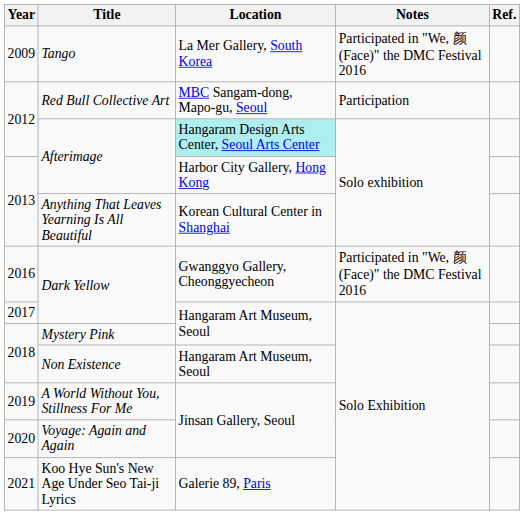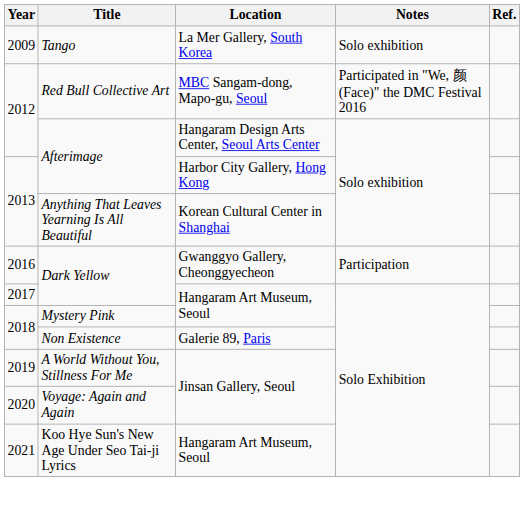 <table class="wikitable" style="width:600px">
 <tr>
 <th width=10>Year</th>
 <th>Title</th>
 <th>Location</th>
 <th>Notes</th>
 <th>Ref.</th>
 </tr>
 <tr>
 <td>2009</td>
 <td><em>Tango</em></td>
 <td>La Mer Gallery, <a href='#'>South Korea</a></td>
-<td>Participated in "We, 颜(Face)" the DMC Festival 2016</td>
+<td>Solo exhibition</td>
 <td></td>
 </tr>
 <tr>
 <td rowspan=2>2012</td>
 <td><em>Red Bull Collective Art</em></td>
 <td><a href='#'>MBC</a> Sangam-dong, Mapo-gu, <a href='#'>Seoul</a></td>
-<td>Participation</td>
+<td>Participated in "We, 颜(Face)" the DMC Festival 2016</td>
 <td></td>
 </tr>
 <tr>
 <td rowspan=2><em>Afterimage</em></td>
-<td style="background: paleturquoise;">Hangaram Design Arts Center, <a href='#'>Seoul Arts Center</a></td>
+<td>Hangaram Design Arts Center, <a href='#'>Seoul Arts Center</a></td>
 <td rowspan="3">Solo exhibition</td>
 <td></td>
 </tr>
 <tr>
 <td rowspan=2>2013</td>
 <td>Harbor City Gallery, <a href='#'>Hong Kong</a></td>
 <td></td>
 </tr>
 <tr>
 <td><em>Anything That Leaves Yearning Is All Beautiful</em></td>
 <td>Korean Cultural Center in <a href='#'>Shanghai</a></td>
 <td></td>
 </tr>
 <tr>
 <td>2016</td>
 <td rowspan="2"><em>Dark Yellow</em></td>
 <td>Gwanggyo Gallery, Cheonggyecheon</td>
-<td>Participated in "We, 颜(Face)" the DMC Festival 2016</td>
+<td>Participation</td>
 <td></td>
 </tr>
 <tr>
 <td>2017</td>
 <td rowspan="2">Hangaram Art Museum, Seoul</td>
 <td rowspan="6">Solo Exhibition</td>
 <td></td>
 </tr>
 <tr>
 <td rowspan="2">2018</td>
 <td><em>Mystery Pink</em></td>
 <td></td>
 </tr>
 <tr>
 <td><em>Non Existence</em></td>
-<td>Hangaram Art Museum, Seoul</td>
+<td>Galerie 89, <a href='#'>Paris</a></td>
 <td></td>
 </tr>
 <tr>
 <td>2019</td>
 <td><em>A World Without You, Stillness For Me</em></td>
 <td rowspan="2">Jinsan Gallery, Seoul</td>
 <td></td>
 </tr>
 <tr>
 <td>2020</td>
 <td><em>Voyage: Again and Again</em></td>
 <td></td>
 </tr>
 <tr>
 <td>2021</td>
 <td>Koo Hye Sun's New Age Under Seo Tai-ji Lyrics</td>
-<td>Galerie 89, <a href='#'>Paris</a></td>
+<td>Hangaram Art Museum, Seoul</td>
 <td></td>
 </tr>
 </table>
